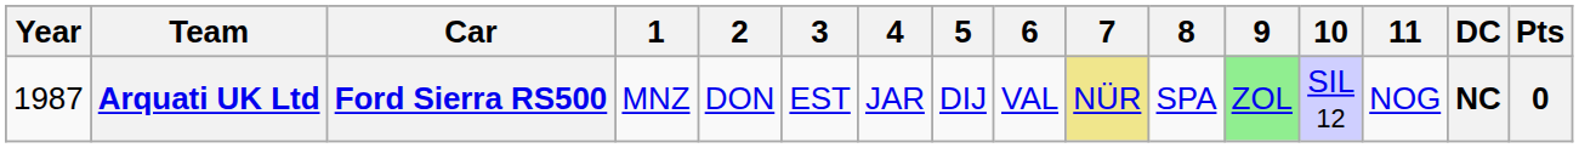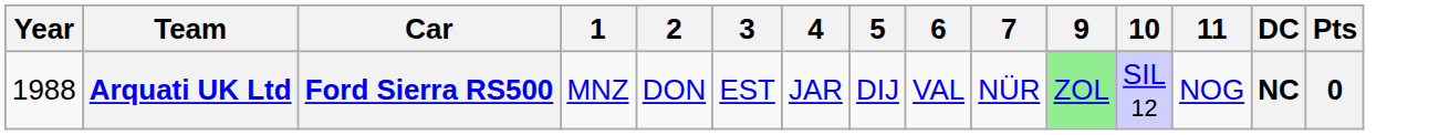 <table class="wikitable" style="text-align:center; font-size:90%">
 <tr>
 <th>Year</th>
 <th>Team</th>
 <th>Car</th>
 <th>1</th>
 <th>2</th>
 <th>3</th>
 <th>4</th>
 <th>5</th>
 <th>6</th>
 <th>7</th>
-<th>8</th>
 <th>9</th>
 <th>10</th>
 <th>11</th>
 <th>DC</th>
 <th>Pts</th>
 </tr>
 <tr>
-<td>1987</td>
+<td>1988</td>
 <th> <a href='#'>Arquati UK Ltd</a></th>
 <th><a href='#'>Ford Sierra RS500</a></th>
 <td><a href='#'>MNZ</a></td>
 <td><a href='#'>DON</a></td>
 <td><a href='#'>EST</a></td>
 <td><a href='#'>JAR</a></td>
 <td><a href='#'>DIJ</a></td>
 <td><a href='#'>VAL</a></td>
-<td style="background: khaki;"><a href='#'>NÜR</a></td>
-<td><a href='#'>SPA</a></td>
+<td><a href='#'>NÜR</a></td>
 <td style="background: lightgreen;"><a href='#'>ZOL</a></td>
 <td style="background:#CFCFFF;"><a href='#'>SIL</a><br><small>12</small></td>
 <td><a href='#'>NOG</a></td>
 <th>NC</th>
 <th>0</th>
 </tr>
 </table>
